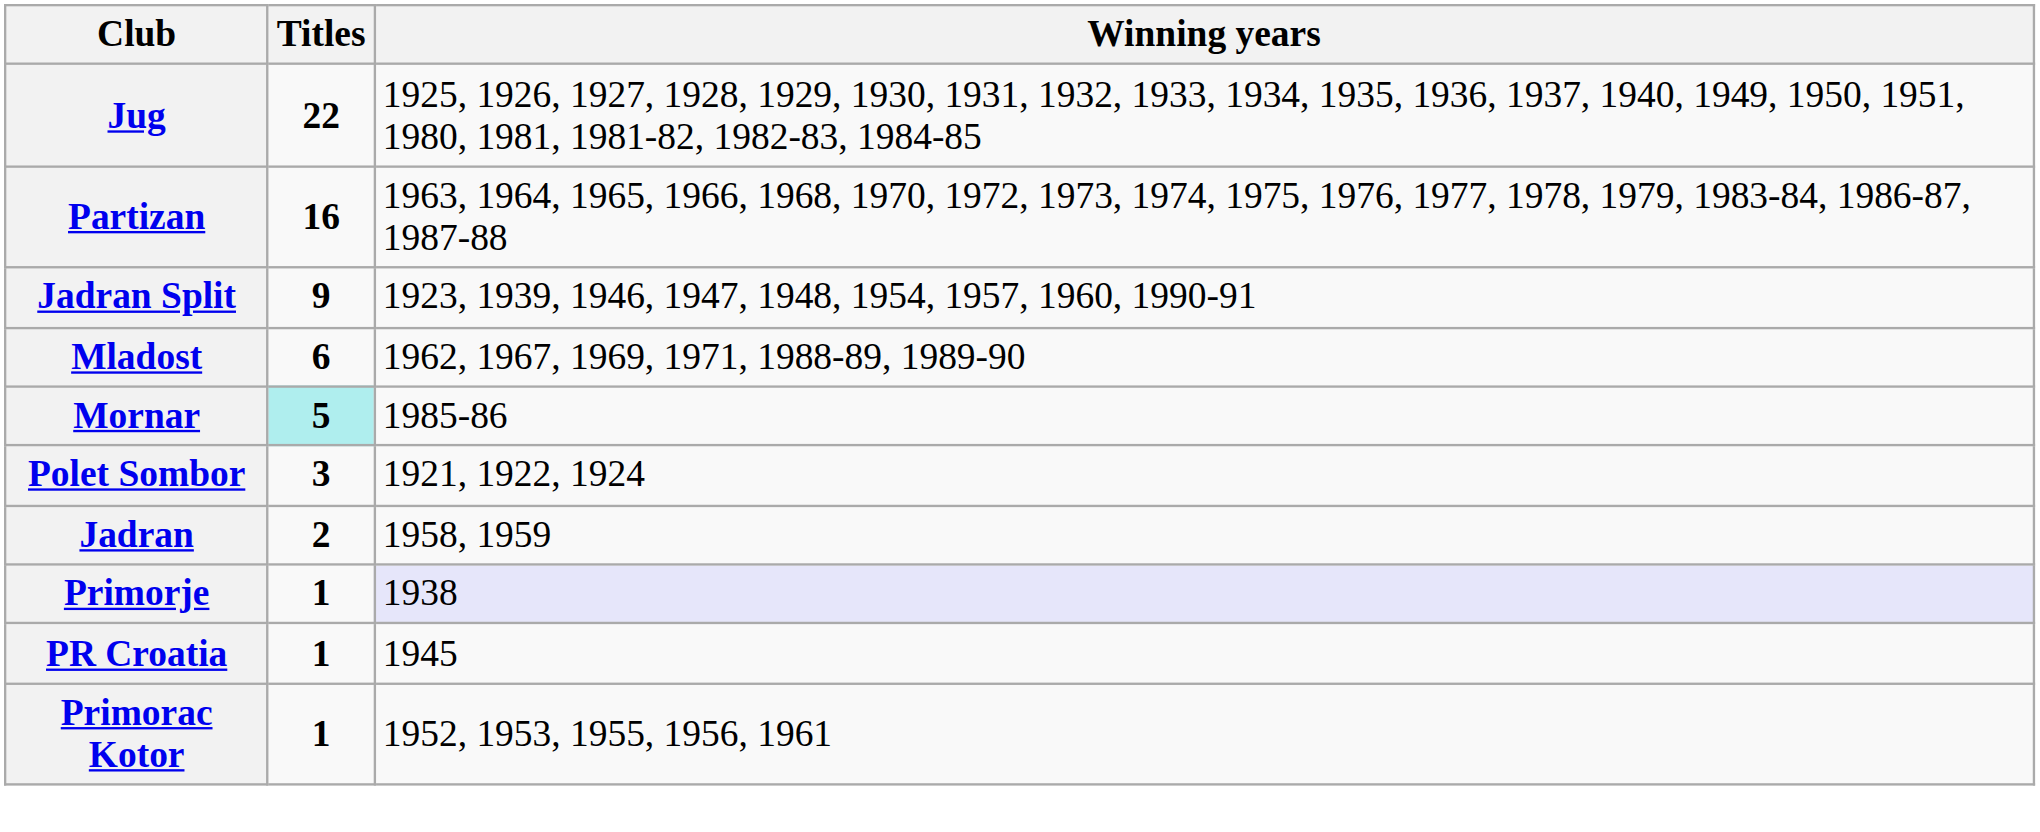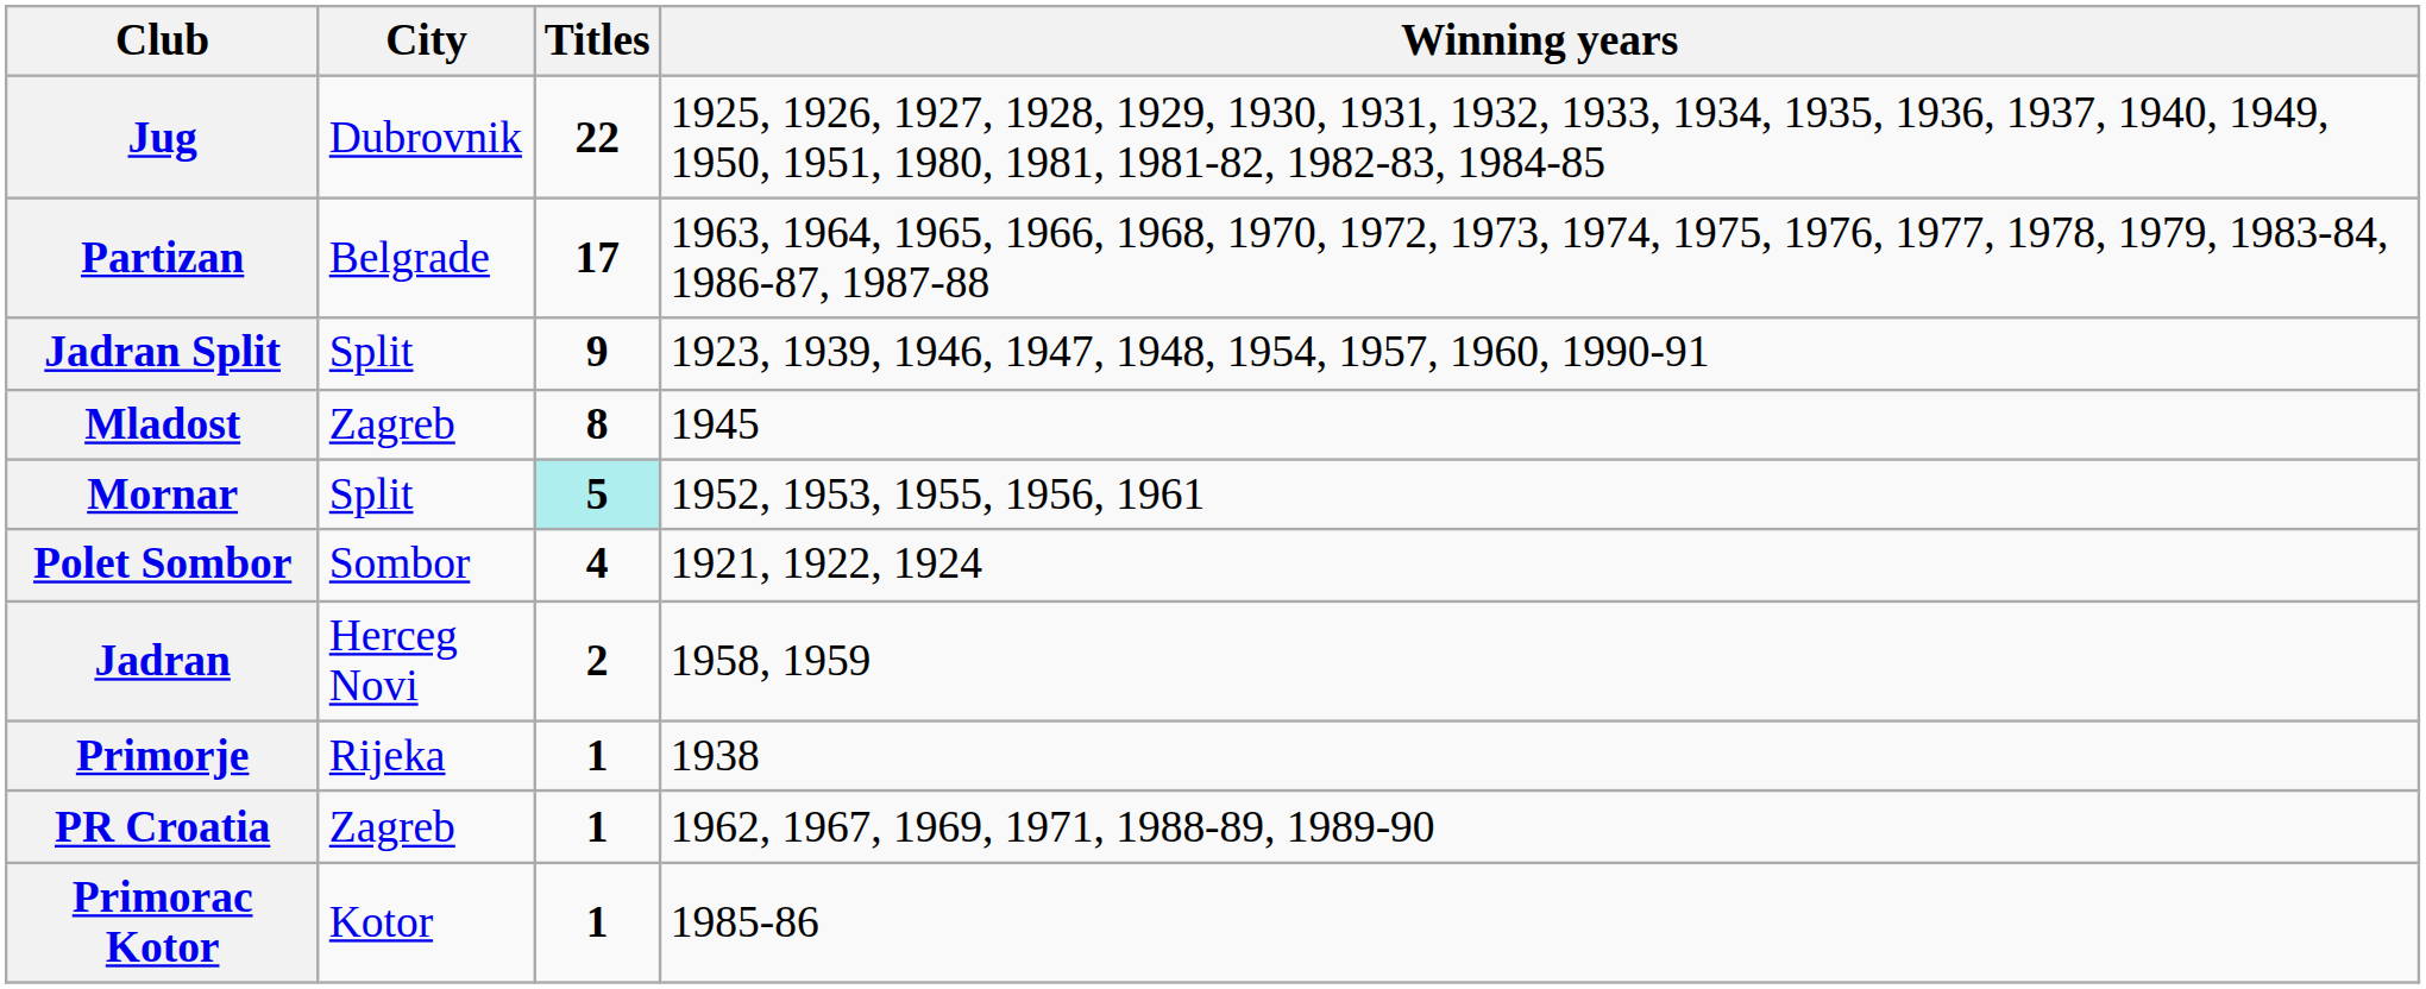 <table class="wikitable sortable plainrowheaders" style="text-align: center;">
 <tr>
 <th scope="col" width="105">Club</th>
+<th scope="col" width="70">City</th>
 <th scope="col">Titles</th>
 <th scope="col">Winning years</th>
 </tr>
 <tr>
 <th scope=row><a href='#'>Jug</a></th>
+<td align=left><a href='#'>Dubrovnik</a></td>
 <td><strong>22</strong></td>
 <td align=left>1925, 1926, 1927, 1928, 1929, 1930, 1931, 1932, 1933, 1934, 1935, 1936, 1937, 1940, 1949, 1950, 1951, 1980, 1981, 1981-82, 1982-83, 1984-85</td>
 </tr>
 <tr>
 <th scope=row><a href='#'>Partizan</a></th>
-<td><strong>16</strong></td>
+<td align=left><a href='#'>Belgrade</a></td>
+<td><strong>17</strong></td>
 <td align=left>1963, 1964, 1965, 1966, 1968, 1970, 1972, 1973, 1974, 1975, 1976, 1977, 1978, 1979, 1983-84, 1986-87, 1987-88</td>
 </tr>
 <tr>
 <th scope=row><a href='#'>Jadran Split</a></th>
+<td align=left><a href='#'>Split</a></td>
 <td><strong>9</strong></td>
 <td align=left>1923, 1939, 1946, 1947, 1948, 1954, 1957, 1960, 1990-91</td>
 </tr>
 <tr>
 <th scope=row><a href='#'>Mladost</a></th>
-<td><strong>6</strong></td>
-<td align=left>1962, 1967, 1969, 1971, 1988-89, 1989-90</td>
+<td align=left><a href='#'>Zagreb</a></td>
+<td><strong>8</strong></td>
+<td align=left>1945</td>
 </tr>
 <tr>
 <th scope=row><a href='#'>Mornar</a></th>
+<td align=left><a href='#'>Split</a></td>
 <td style="background: paleturquoise;"><strong>5</strong></td>
-<td align=left>1985-86</td>
+<td align=left>1952, 1953, 1955, 1956, 1961</td>
 </tr>
 <tr>
 <th scope=row><a href='#'>Polet Sombor</a></th>
-<td><strong>3</strong></td>
+<td align=left><a href='#'>Sombor</a></td>
+<td><strong>4</strong></td>
 <td align=left>1921, 1922, 1924</td>
 </tr>
 <tr>
 <th scope=row><a href='#'>Jadran</a></th>
+<td align=left><a href='#'>Herceg Novi</a></td>
 <td><strong>2</strong></td>
 <td align=left>1958, 1959</td>
 </tr>
 <tr>
 <th scope=row><a href='#'>Primorje</a></th>
+<td align=left><a href='#'>Rijeka</a></td>
 <td><strong>1</strong></td>
-<td align=left style="background: lavender;">1938</td>
+<td align=left>1938</td>
 </tr>
 <tr>
 <th scope=row><a href='#'>PR Croatia</a></th>
+<td align=left><a href='#'>Zagreb</a></td>
 <td><strong>1</strong></td>
-<td align=left>1945</td>
+<td align=left>1962, 1967, 1969, 1971, 1988-89, 1989-90</td>
 </tr>
 <tr>
 <th scope=row><a href='#'>Primorac Kotor</a></th>
+<td align=left><a href='#'>Kotor</a></td>
 <td><strong>1</strong></td>
-<td align=left>1952, 1953, 1955, 1956, 1961</td>
+<td align=left>1985-86</td>
 </tr>
 </table>
